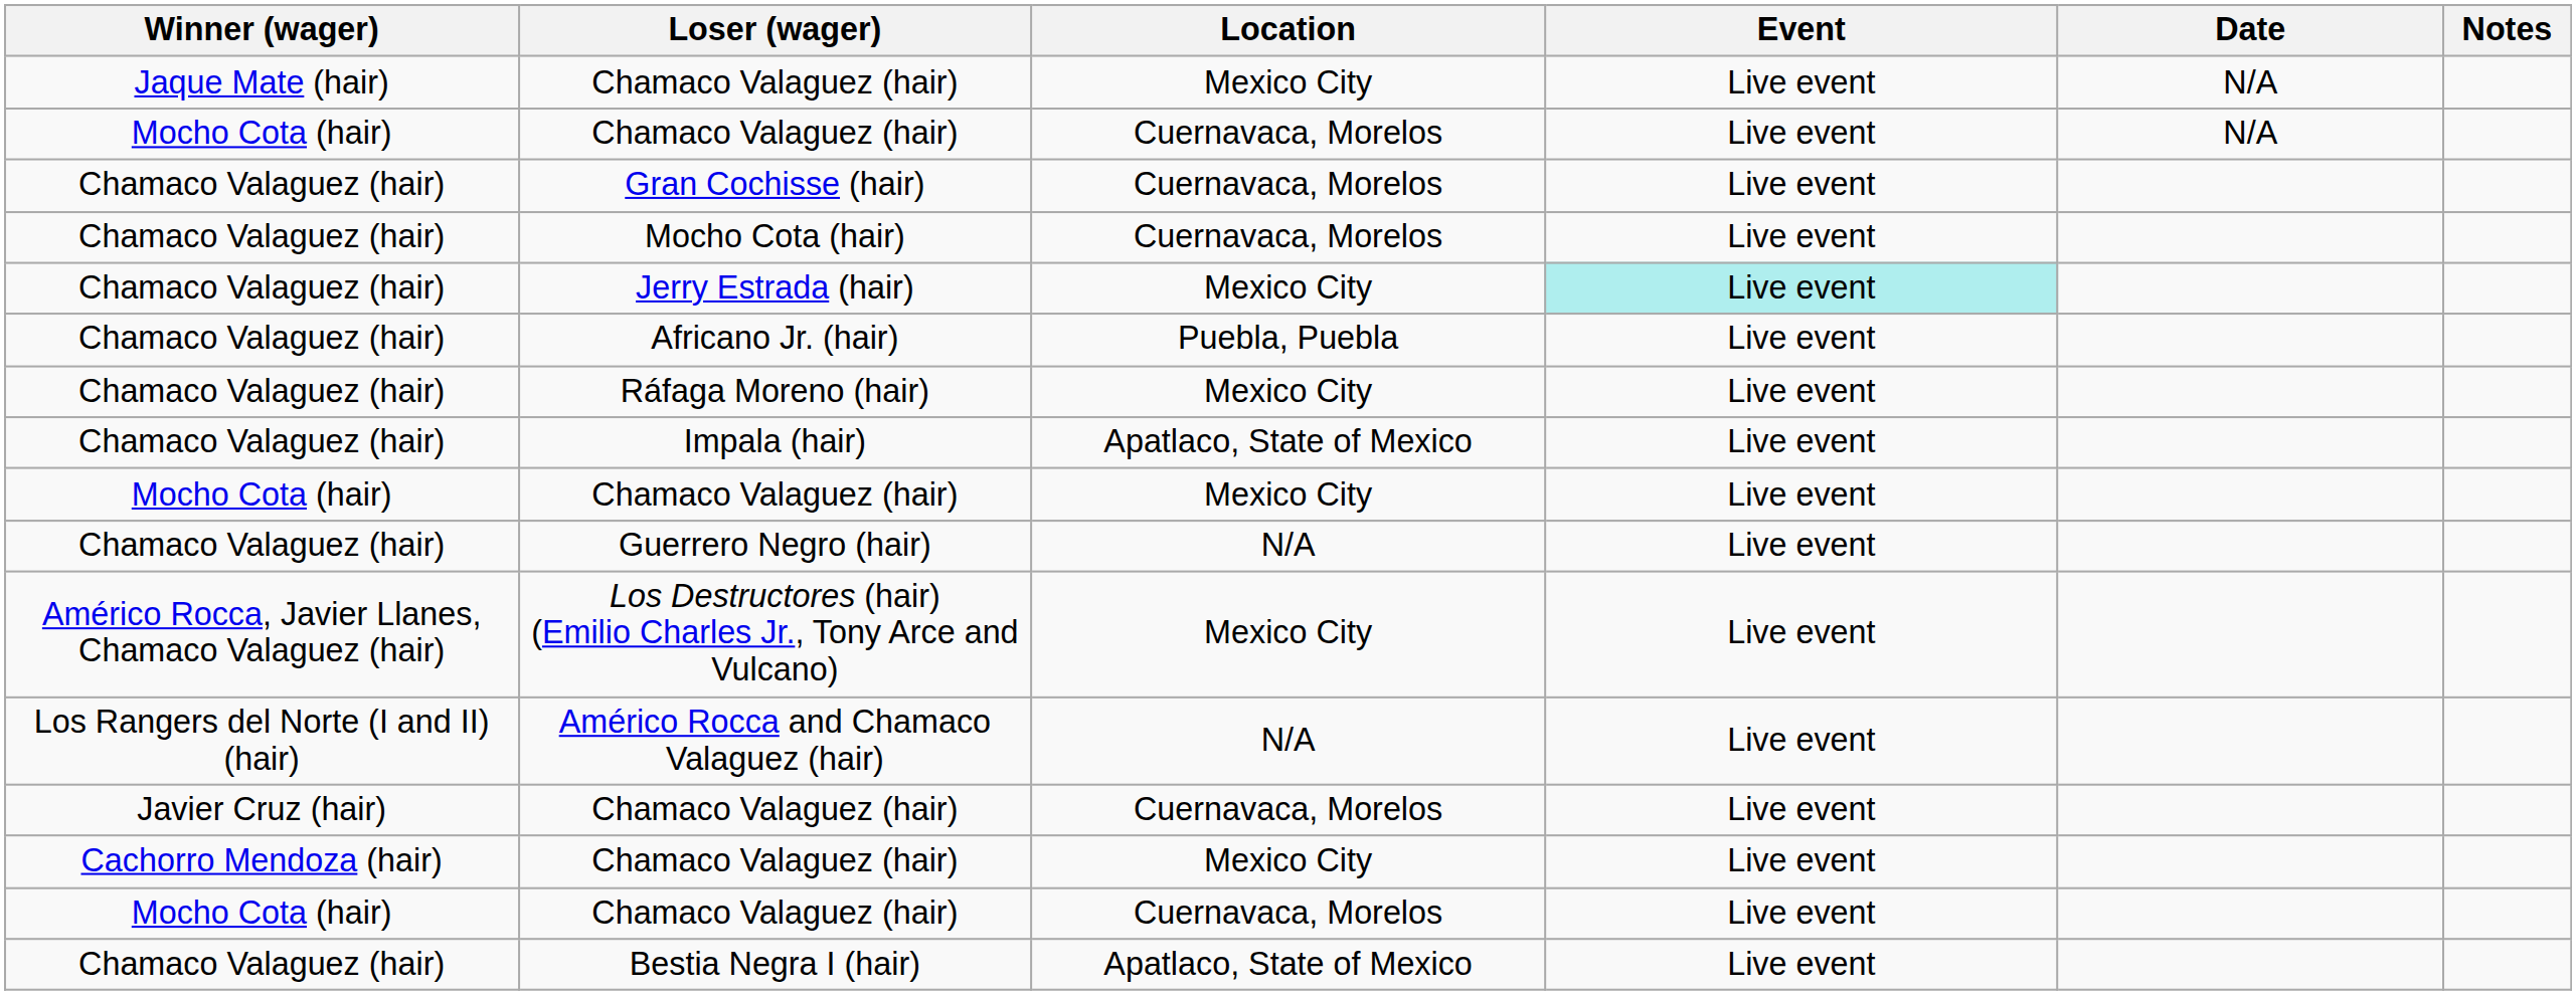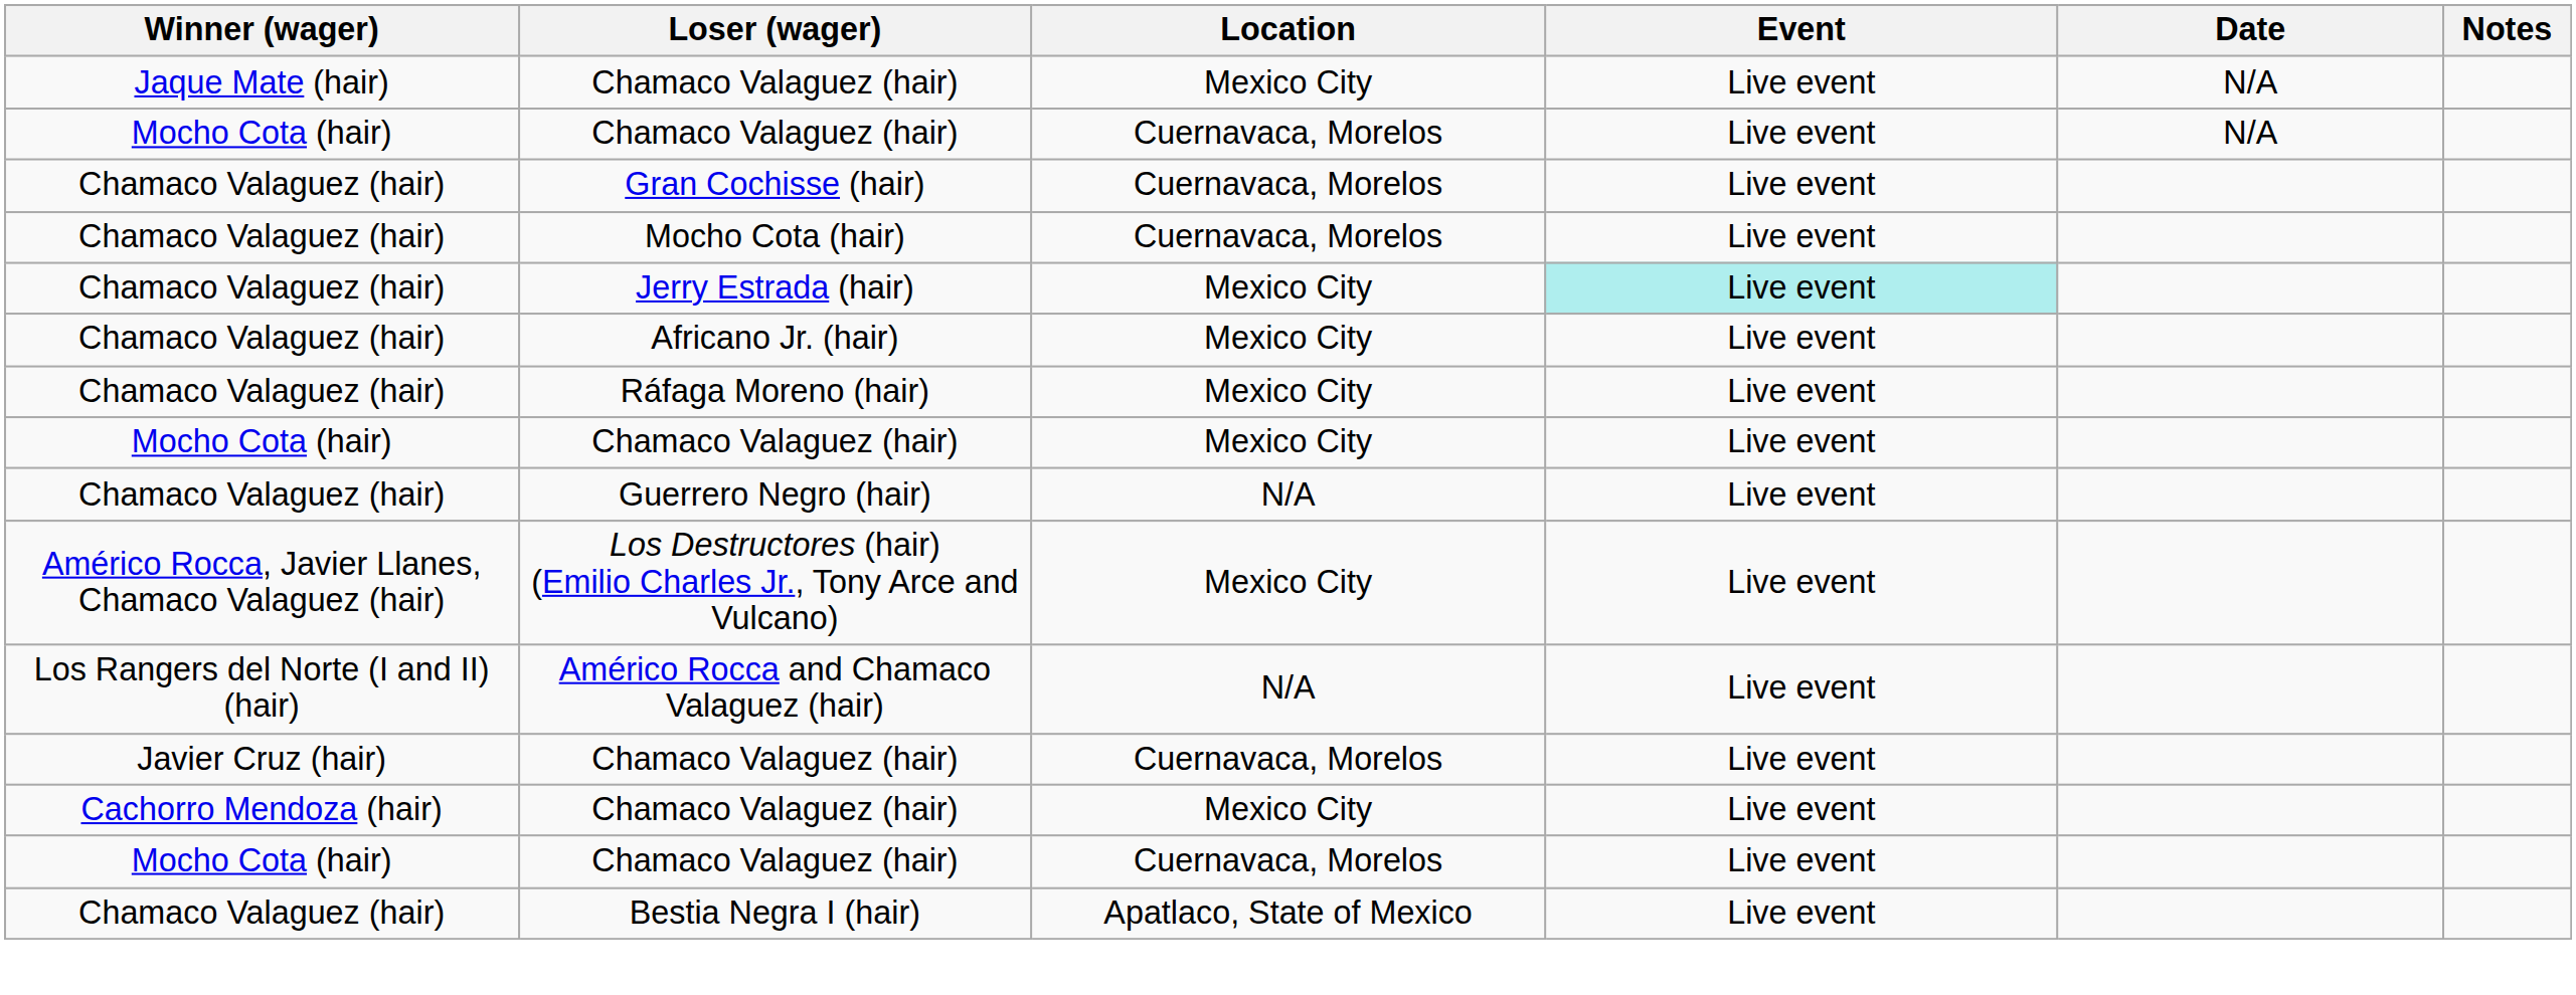 <table class="wikitable sortable" width=100%  style="text-align: center">
 <tr>
 <th width=20% scope="col">Winner (wager)</th>
 <th width=20% scope="col">Loser (wager)</th>
 <th width=20% scope="col">Location</th>
 <th width=20% scope="col">Event</th>
 <th width=15% scope="col">Date</th>
 <th class="unsortable" width=5% scope="col">Notes</th>
 </tr>
 <tr>
 <td><a href='#'>Jaque Mate</a> (hair)</td>
 <td>Chamaco Valaguez (hair)</td>
 <td>Mexico City</td>
 <td>Live event</td>
 <td>N/A</td>
 <td> </td>
 </tr>
 <tr>
 <td><a href='#'>Mocho Cota</a> (hair)</td>
 <td>Chamaco Valaguez (hair)</td>
 <td>Cuernavaca, Morelos</td>
 <td>Live event</td>
 <td>N/A</td>
 <td> </td>
 </tr>
 <tr>
 <td>Chamaco Valaguez (hair)</td>
 <td><a href='#'>Gran Cochisse</a> (hair)</td>
 <td>Cuernavaca, Morelos</td>
 <td>Live event</td>
 <td></td>
 <td> </td>
 </tr>
 <tr>
 <td>Chamaco Valaguez (hair)</td>
 <td>Mocho Cota (hair)</td>
 <td>Cuernavaca, Morelos</td>
 <td>Live event</td>
 <td></td>
 <td> </td>
 </tr>
 <tr>
 <td>Chamaco Valaguez (hair)</td>
 <td><a href='#'>Jerry Estrada</a> (hair)</td>
 <td>Mexico City</td>
 <td style="background: paleturquoise;">Live event</td>
 <td></td>
 <td> </td>
 </tr>
 <tr>
 <td>Chamaco Valaguez (hair)</td>
 <td>Africano Jr. (hair)</td>
-<td>Puebla, Puebla</td>
+<td>Mexico City</td>
 <td>Live event</td>
 <td></td>
 <td> </td>
 </tr>
 <tr>
 <td>Chamaco Valaguez (hair)</td>
 <td>Ráfaga Moreno (hair)</td>
 <td>Mexico City</td>
-<td>Live event</td>
-<td></td>
-<td> </td>
-</tr>
-<tr>
-<td>Chamaco Valaguez (hair)</td>
-<td>Impala (hair)</td>
-<td>Apatlaco, State of Mexico</td>
 <td>Live event</td>
 <td></td>
 <td> </td>
 </tr>
 <tr>
 <td><a href='#'>Mocho Cota</a> (hair)</td>
 <td>Chamaco Valaguez (hair)</td>
 <td>Mexico City</td>
 <td>Live event</td>
 <td></td>
 <td> </td>
 </tr>
 <tr>
 <td>Chamaco Valaguez (hair)</td>
 <td>Guerrero Negro (hair)</td>
 <td>N/A</td>
 <td>Live event</td>
 <td></td>
 <td> </td>
 </tr>
 <tr>
 <td><a href='#'>Américo Rocca</a>, Javier Llanes, Chamaco Valaguez (hair)</td>
 <td><em>Los Destructores</em> (hair)<br>(<a href='#'>Emilio Charles Jr.</a>, Tony Arce and Vulcano)</td>
 <td>Mexico City</td>
 <td>Live event</td>
 <td></td>
 <td> </td>
 </tr>
 <tr>
 <td>Los Rangers del Norte (I and II) (hair)</td>
 <td><a href='#'>Américo Rocca</a> and Chamaco Valaguez (hair)</td>
 <td>N/A</td>
 <td>Live event</td>
 <td></td>
 <td> </td>
 </tr>
 <tr>
 <td>Javier Cruz (hair)</td>
 <td>Chamaco Valaguez (hair)</td>
 <td>Cuernavaca, Morelos</td>
 <td>Live event</td>
 <td></td>
 <td> </td>
 </tr>
 <tr>
 <td><a href='#'>Cachorro Mendoza</a> (hair)</td>
 <td>Chamaco Valaguez (hair)</td>
 <td>Mexico City</td>
 <td>Live event</td>
 <td></td>
 <td></td>
 </tr>
 <tr>
 <td><a href='#'>Mocho Cota</a> (hair)</td>
 <td>Chamaco Valaguez (hair)</td>
 <td>Cuernavaca, Morelos</td>
 <td>Live event</td>
 <td></td>
 <td> </td>
 </tr>
 <tr>
 <td>Chamaco Valaguez (hair)</td>
 <td>Bestia Negra I (hair)</td>
 <td>Apatlaco, State of Mexico</td>
 <td>Live event</td>
 <td></td>
 <td> </td>
 </tr>
 </table>
